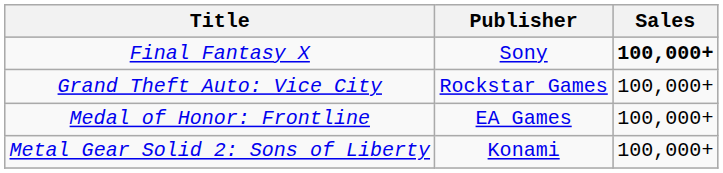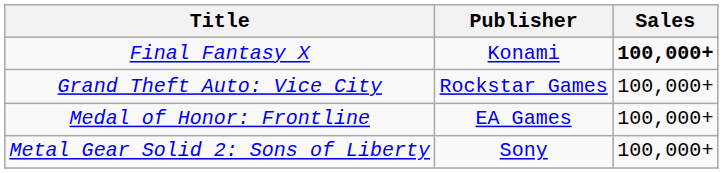 <table class="wikitable sortable" style="text-align:center">
 <tr>
 <th>Title</th>
 <th>Publisher</th>
 <th>Sales</th>
 </tr>
 <tr>
 <td><em><a href='#'>Final Fantasy X</a></em></td>
-<td><a href='#'>Sony</a></td>
+<td><a href='#'>Konami</a></td>
 <td><strong>100,000+</strong></td>
 </tr>
 <tr>
 <td><em><a href='#'>Grand Theft Auto: Vice City</a></em></td>
 <td><a href='#'>Rockstar Games</a></td>
 <td>100,000+</td>
 </tr>
 <tr>
 <td><em><a href='#'>Medal of Honor: Frontline</a></em></td>
 <td><a href='#'>EA Games</a></td>
 <td>100,000+</td>
 </tr>
 <tr>
 <td><em><a href='#'>Metal Gear Solid 2: Sons of Liberty</a></em></td>
-<td><a href='#'>Konami</a></td>
+<td><a href='#'>Sony</a></td>
 <td>100,000+</td>
 </tr>
 </table>
